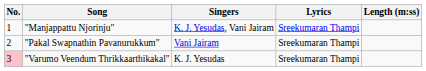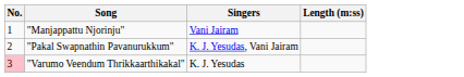 <table class="wikitable" style="font-size:95%;">
 <tr>
 <th>No.</th>
 <th>Song</th>
 <th>Singers</th>
-<th>Lyrics</th>
 <th>Length (m:ss)</th>
 </tr>
 <tr>
 <td>1</td>
 <td>"Manjappattu Njorinju"</td>
-<td><a href='#'>K. J. Yesudas</a>, Vani Jairam</td>
-<td><a href='#'>Sreekumaran Thampi</a></td>
+<td><a href='#'>Vani Jairam</a></td>
 <td></td>
 </tr>
 <tr>
 <td>2</td>
 <td>"Pakal Swapnathin Pavanurukkum"</td>
-<td><a href='#'>Vani Jairam</a></td>
-<td>Sreekumaran Thampi</td>
+<td><a href='#'>K. J. Yesudas</a>, Vani Jairam</td>
 <td></td>
 </tr>
 <tr>
 <td style="background: pink;">3</td>
 <td>"Varumo Veendum Thrikkaarthikakal"</td>
 <td>K. J. Yesudas</td>
-<td>Sreekumaran Thampi</td>
 <td></td>
 </tr>
 </table>
